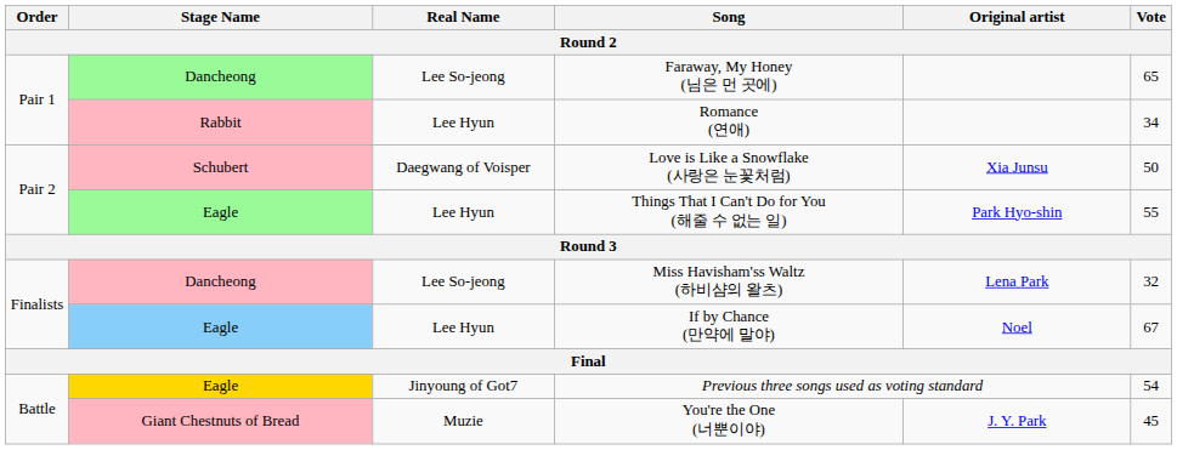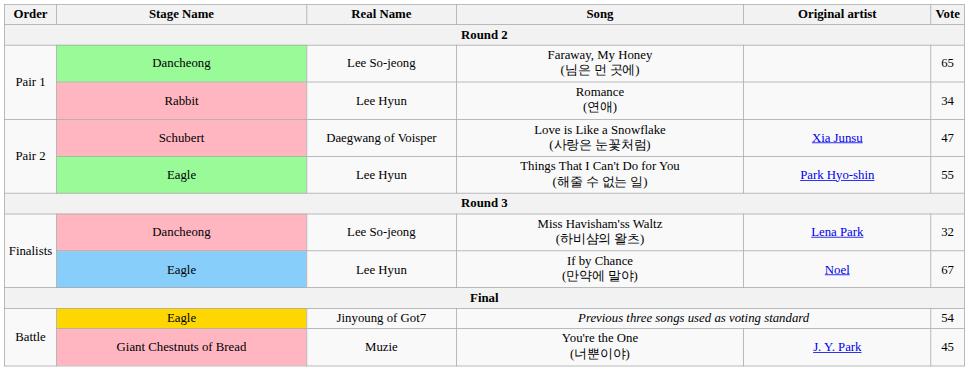 <table class="wikitable" style="text-align:center; width:95%;">
 <tr>
 <th style="width:1%;">Order</th>
 <th style="width:20%;">Stage Name</th>
 <th style="width:12%;">Real Name</th>
 <th style="width:23%;">Song</th>
 <th style="width:15%;">Original artist</th>
 <th style="width:1%;">Vote</th>
 </tr>
 <tr>
 <th colspan=6>Round 2</th>
 </tr>
 <tr>
 <td rowspan=2>Pair 1</td>
 <td bgcolor="palegreen">Dancheong</td>
 <td>Lee So-jeong</td>
 <td>Faraway, My Honey<br>(님은 먼 곳에)</td>
 <td></td>
 <td>65</td>
 </tr>
 <tr>
 <td bgcolor="lightpink">Rabbit</td>
 <td>Lee Hyun</td>
 <td>Romance<br>(연애)</td>
 <td></td>
 <td>34</td>
 </tr>
 <tr>
 <td rowspan=2>Pair 2</td>
 <td bgcolor="lightpink">Schubert</td>
 <td>Daegwang of Voisper</td>
 <td>Love is Like a Snowflake<br>(사랑은 눈꽃처럼)</td>
 <td><a href='#'>Xia Junsu</a></td>
-<td>50</td>
+<td>47</td>
 </tr>
 <tr>
 <td bgcolor="palegreen">Eagle</td>
 <td>Lee Hyun</td>
 <td>Things That I Can't Do for You<br>(해줄 수 없는 일)</td>
 <td><a href='#'>Park Hyo-shin</a></td>
 <td>55</td>
 </tr>
 <tr>
 <th colspan=6>Round 3</th>
 </tr>
 <tr>
 <td rowspan=2>Finalists</td>
 <td bgcolor="lightpink">Dancheong</td>
 <td>Lee So-jeong</td>
 <td>Miss Havisham'ss Waltz<br>(하비샴의 왈츠)</td>
 <td><a href='#'>Lena Park</a></td>
 <td>32</td>
 </tr>
 <tr>
 <td bgcolor="lightskyblue">Eagle</td>
 <td>Lee Hyun</td>
 <td>If by Chance <br>(만약에 말야)</td>
 <td><a href='#'>Noel</a></td>
 <td>67</td>
 </tr>
 <tr>
 <th colspan=6>Final</th>
 </tr>
 <tr>
 <td rowspan=2>Battle</td>
 <td bgcolor="gold">Eagle</td>
 <td>Jinyoung of Got7</td>
 <td colspan=2><em>Previous three songs used as voting standard</em></td>
 <td>54</td>
 </tr>
 <tr>
 <td bgcolor="lightpink">Giant Chestnuts of Bread</td>
 <td>Muzie</td>
 <td>You're the One<br>(너뿐이야)</td>
 <td><a href='#'>J. Y. Park</a></td>
 <td>45</td>
 </tr>
 </table>
